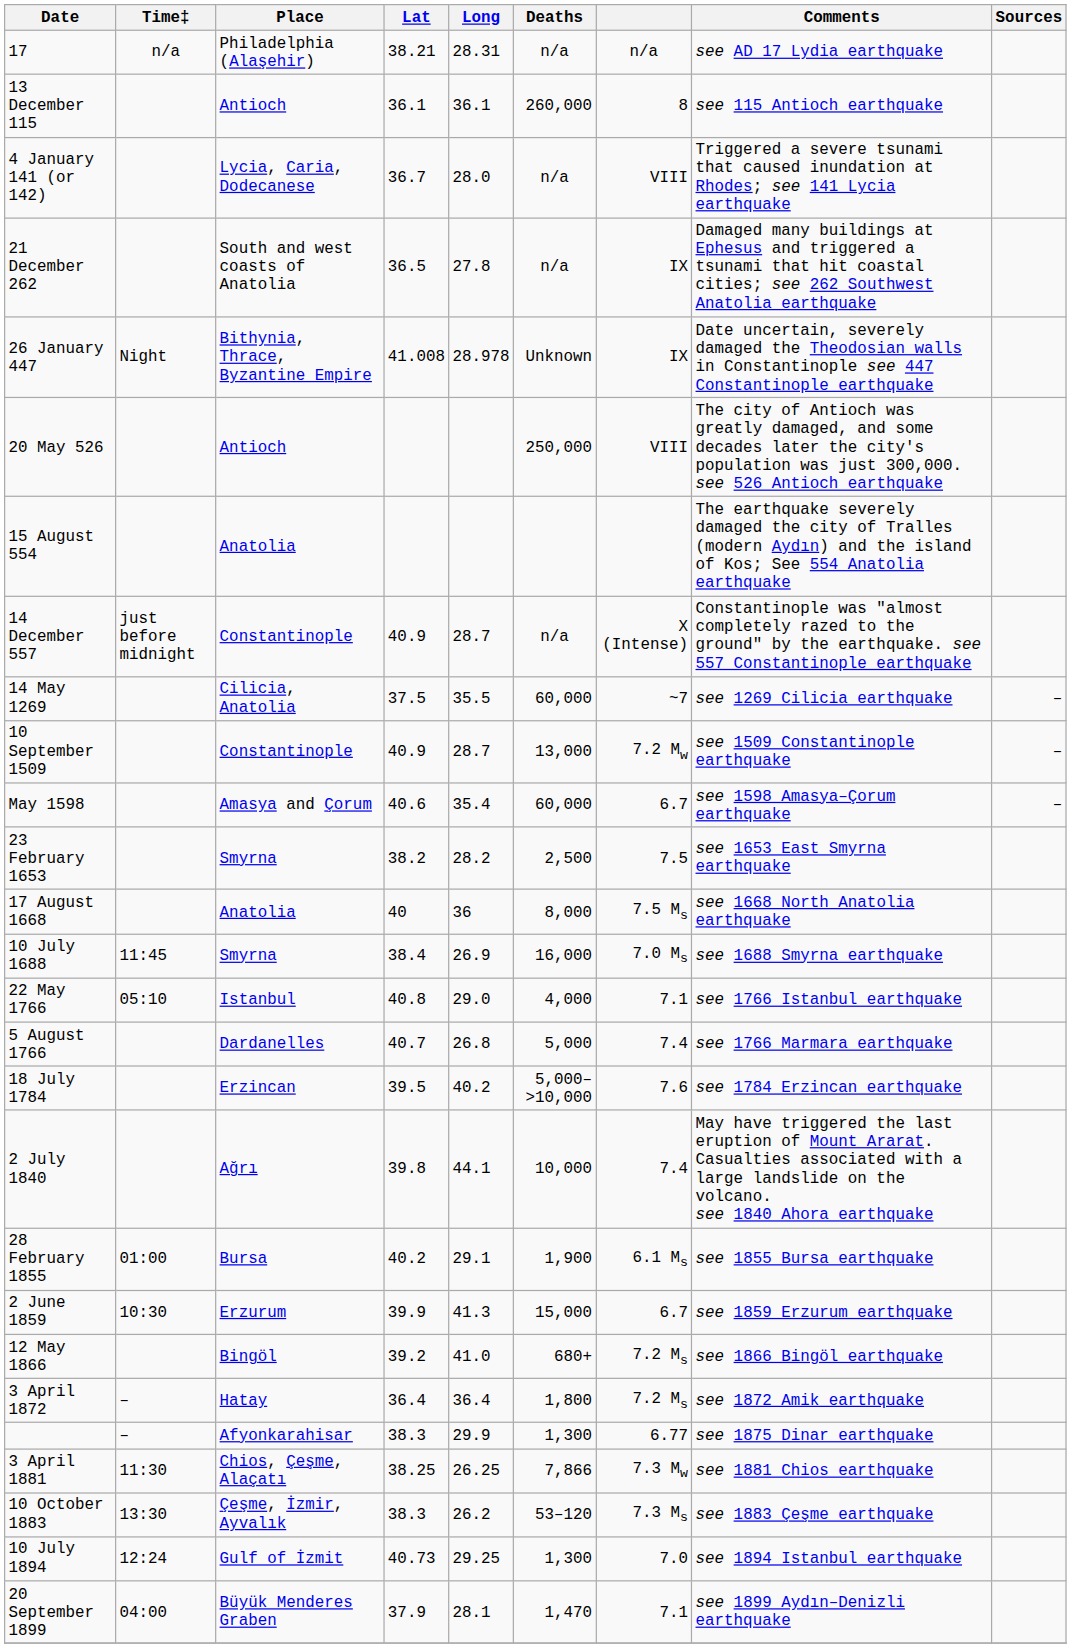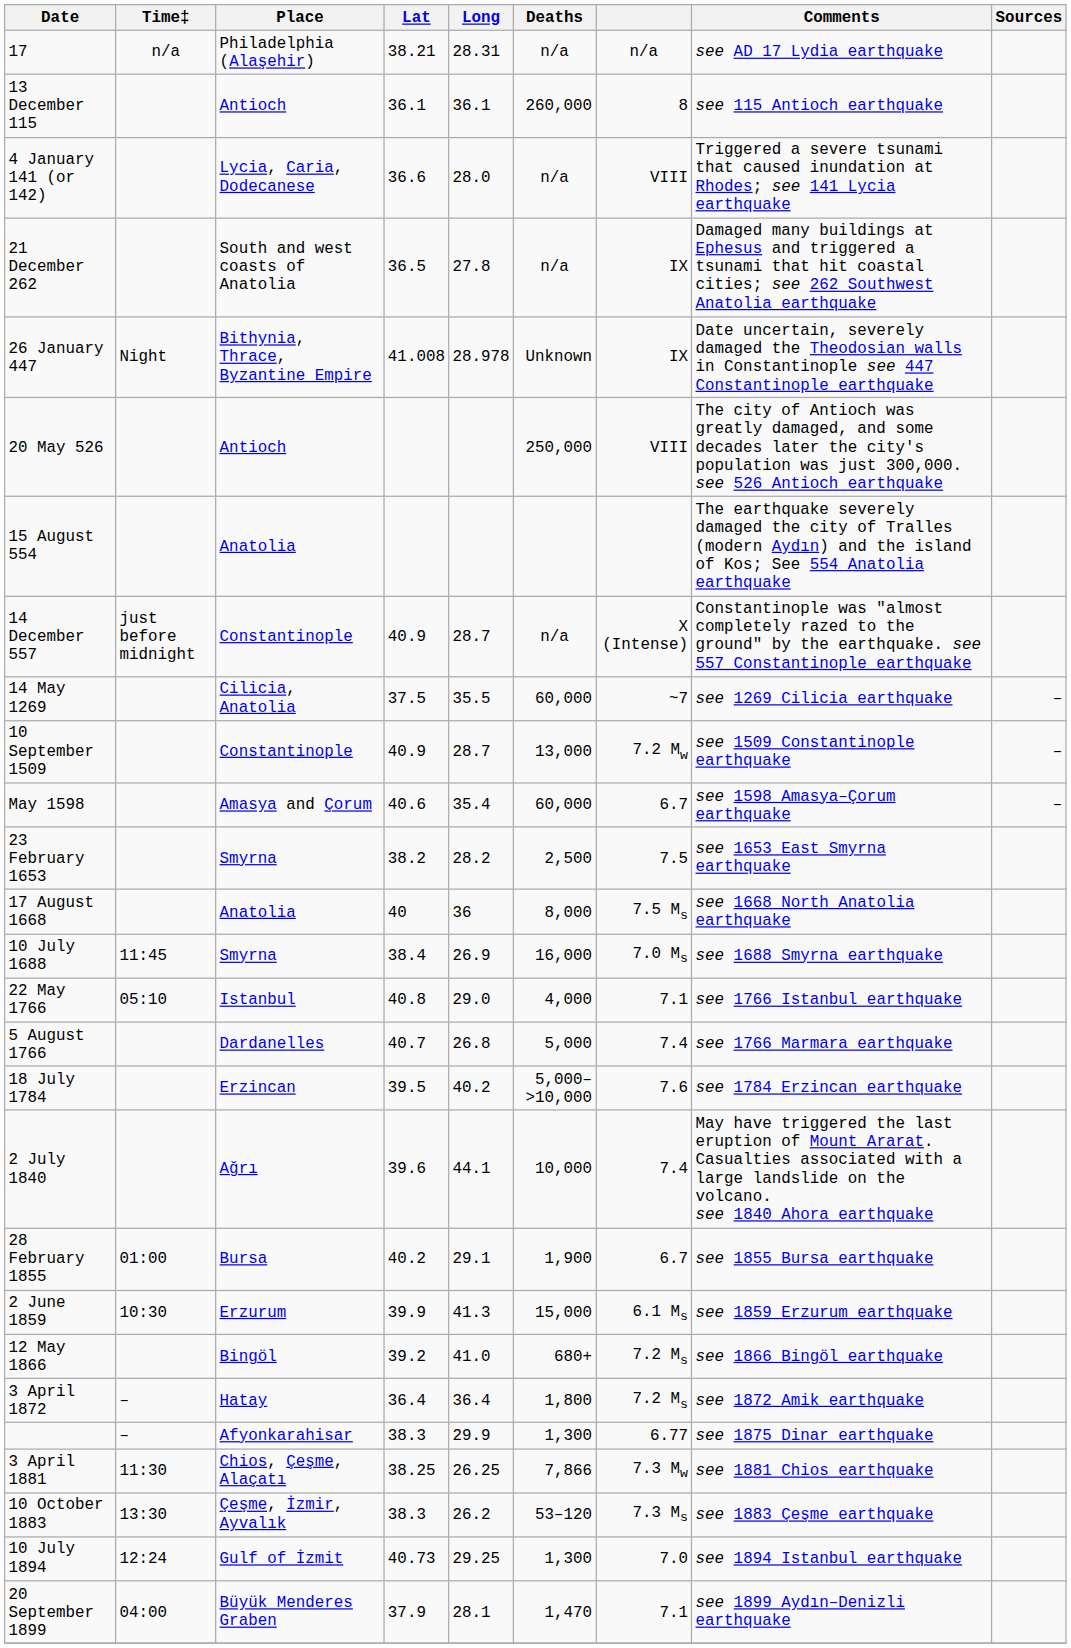 <table class="wikitable sortable">
 <tr>
 <th>Date</th>
 <th>Time‡</th>
 <th>Place</th>
 <th><a href='#'>Lat</a></th>
 <th><a href='#'>Long</a></th>
 <th data-sort-type=number>Deaths</th>
 <th></th>
 <th>Comments</th>
 <th>Sources<br></th>
 </tr>
 <tr>
 <td>17</td>
 <td align="center">n/a</td>
 <td>Philadelphia (<a href='#'>Alaşehir</a>)</td>
 <td>38.21</td>
 <td>28.31</td>
 <td align="center">n/a</td>
 <td align="center">n/a</td>
 <td><em>see</em> <a href='#'>AD 17 Lydia earthquake</a></td>
 <td align="right"></td>
 </tr>
 <tr>
 <td>13 December 115</td>
 <td></td>
 <td><a href='#'>Antioch</a></td>
 <td>36.1</td>
 <td>36.1</td>
 <td align="right">260,000</td>
 <td align="right">8</td>
 <td><em>see</em> <a href='#'>115 Antioch earthquake</a></td>
 <td align="right"></td>
 </tr>
 <tr>
 <td> 4 January 141 (or 142)</td>
 <td></td>
 <td><a href='#'>Lycia</a>, <a href='#'>Caria</a>, <a href='#'>Dodecanese</a></td>
-<td>36.7</td>
+<td>36.6</td>
 <td>28.0</td>
 <td align="center">n/a</td>
 <td align="right">VIII</td>
 <td>Triggered a severe tsunami that caused inundation at <a href='#'>Rhodes</a>; <em>see</em> <a href='#'>141 Lycia earthquake</a></td>
 <td align="right"></td>
 </tr>
 <tr>
 <td> 21 December 262</td>
 <td></td>
 <td>South and west coasts of Anatolia</td>
 <td>36.5</td>
 <td>27.8</td>
 <td align="center">n/a</td>
 <td align="right">IX</td>
 <td>Damaged many buildings at <a href='#'>Ephesus</a> and triggered a tsunami that hit coastal cities; <em>see</em> <a href='#'>262 Southwest Anatolia earthquake</a></td>
 <td align="right"></td>
 </tr>
 <tr>
 <td>26 January 447</td>
 <td>Night</td>
 <td><a href='#'>Bithynia</a>, <a href='#'>Thrace</a>, <a href='#'>Byzantine Empire</a></td>
 <td>41.008</td>
 <td>28.978</td>
 <td align="right">Unknown</td>
 <td align="right">IX</td>
 <td>Date uncertain, severely damaged the <a href='#'>Theodosian walls</a> in Constantinople <em>see</em> <a href='#'>447 Constantinople earthquake</a></td>
 <td align="right"></td>
 </tr>
 <tr>
 <td>20 May 526</td>
 <td></td>
 <td><a href='#'>Antioch</a></td>
 <td></td>
 <td></td>
 <td align="right">250,000</td>
 <td align="right">VIII</td>
 <td>The city of Antioch was greatly damaged, and some decades later the city's population was just 300,000. <em>see</em> <a href='#'>526 Antioch earthquake</a></td>
 <td align="right"></td>
 </tr>
 <tr>
 <td>15 August 554</td>
 <td></td>
 <td><a href='#'>Anatolia</a></td>
 <td></td>
 <td></td>
 <td></td>
 <td></td>
 <td>The earthquake severely damaged the city of Tralles (modern <a href='#'>Aydın</a>) and the island of Kos; See <a href='#'>554 Anatolia earthquake</a></td>
 <td align="right"></td>
 </tr>
 <tr>
 <td>14 December 557</td>
 <td>just before midnight</td>
 <td><a href='#'>Constantinople</a></td>
 <td>40.9</td>
 <td>28.7</td>
 <td align="center">n/a</td>
 <td align="right">X (Intense)</td>
 <td>Constantinople was "almost completely razed to the ground" by the earthquake. <em>see</em> <a href='#'>557 Constantinople earthquake</a></td>
 <td align="right"></td>
 </tr>
 <tr>
 <td> 14 May 1269</td>
 <td></td>
 <td><a href='#'>Cilicia</a>, <a href='#'>Anatolia</a></td>
 <td>37.5</td>
 <td>35.5</td>
 <td align="right">60,000</td>
 <td align="right">~7</td>
 <td><em>see</em> <a href='#'>1269 Cilicia earthquake</a></td>
 <td align="right">–</td>
 </tr>
 <tr>
 <td>10 September 1509</td>
 <td></td>
 <td><a href='#'>Constantinople</a></td>
 <td>40.9</td>
 <td>28.7</td>
 <td align="right">13,000</td>
 <td align="right">7.2 M<sub>w</sub></td>
 <td><em>see</em> <a href='#'>1509 Constantinople earthquake</a></td>
 <td align="right">–</td>
 </tr>
 <tr>
 <td>May 1598</td>
 <td></td>
 <td><a href='#'>Amasya</a> and <a href='#'>Çorum</a></td>
 <td>40.6</td>
 <td>35.4</td>
 <td align="right">60,000</td>
 <td align="right">6.7 </td>
 <td><em>see</em> <a href='#'>1598 Amasya–Çorum earthquake</a></td>
 <td align="right">–</td>
 </tr>
 <tr>
 <td>23 February 1653</td>
 <td></td>
 <td><a href='#'>Smyrna</a></td>
 <td>38.2</td>
 <td>28.2</td>
 <td align="right">2,500</td>
 <td align="right">7.5</td>
 <td><em>see</em> <a href='#'>1653 East Smyrna earthquake</a></td>
 <td align="right"></td>
 </tr>
 <tr>
 <td>17 August 1668</td>
 <td></td>
 <td><a href='#'>Anatolia</a></td>
 <td>40</td>
 <td>36</td>
 <td align="right">8,000</td>
 <td align="right">7.5 M<sub>s</sub></td>
 <td><em>see</em> <a href='#'>1668 North Anatolia earthquake</a></td>
 <td align="right"></td>
 </tr>
 <tr>
 <td>10 July 1688</td>
 <td>11:45</td>
 <td><a href='#'>Smyrna</a></td>
 <td>38.4</td>
 <td>26.9</td>
 <td align="right">16,000</td>
 <td align="right">7.0 M<sub>s</sub></td>
 <td><em>see</em> <a href='#'>1688 Smyrna earthquake</a></td>
 <td align="right"></td>
 </tr>
 <tr>
 <td>22 May 1766</td>
 <td>05:10</td>
 <td><a href='#'>Istanbul</a></td>
 <td>40.8</td>
 <td>29.0</td>
 <td align="right">4,000</td>
 <td align="right">7.1 </td>
 <td><em>see</em> <a href='#'>1766 Istanbul earthquake</a></td>
 <td align="right"></td>
 </tr>
 <tr>
 <td>5 August 1766</td>
 <td></td>
 <td><a href='#'>Dardanelles</a></td>
 <td>40.7</td>
 <td>26.8</td>
 <td align="right">5,000</td>
 <td align="right">7.4 </td>
 <td><em>see</em> <a href='#'>1766 Marmara earthquake</a></td>
 <td align="right"></td>
 </tr>
 <tr>
 <td>18 July 1784</td>
 <td></td>
 <td><a href='#'>Erzincan</a></td>
 <td>39.5</td>
 <td>40.2</td>
 <td align="right">5,000–>10,000</td>
 <td align="right">7.6 </td>
 <td><em>see</em> <a href='#'>1784 Erzincan earthquake</a></td>
 <td align="right"></td>
 </tr>
 <tr>
 <td>2 July 1840</td>
 <td></td>
 <td><a href='#'>Ağrı</a></td>
-<td>39.8</td>
+<td>39.6</td>
 <td>44.1</td>
 <td align="right">10,000</td>
 <td align="right">7.4 </td>
 <td>May have triggered the last eruption of <a href='#'>Mount Ararat</a>. Casualties associated with a large landslide on the volcano.<br><em>see</em> <a href='#'>1840 Ahora earthquake</a></td>
 <td align="right"></td>
 </tr>
 <tr>
 <td>28 February 1855</td>
 <td>01:00</td>
 <td><a href='#'>Bursa</a></td>
 <td>40.2</td>
 <td>29.1</td>
 <td align="right">1,900</td>
-<td align="right">6.1 M<sub>s</sub></td>
+<td align="right">6.7</td>
 <td><em>see</em> <a href='#'>1855 Bursa earthquake</a></td>
 <td align="right"></td>
 </tr>
 <tr>
 <td>2 June 1859</td>
 <td>10:30</td>
 <td><a href='#'>Erzurum</a></td>
 <td>39.9</td>
 <td>41.3</td>
 <td align="right">15,000</td>
-<td align="right">6.7</td>
+<td align="right">6.1 M<sub>s</sub></td>
 <td><em>see</em> <a href='#'>1859 Erzurum earthquake</a></td>
 <td align="right"></td>
 </tr>
 <tr>
 <td>12 May 1866</td>
 <td></td>
 <td><a href='#'>Bingöl</a></td>
 <td>39.2</td>
 <td>41.0</td>
 <td align="right">680+</td>
 <td align="right">7.2 M<sub>s</sub></td>
 <td><em>see</em> <a href='#'>1866 Bingöl earthquake</a></td>
 <td align="right"></td>
 </tr>
 <tr>
 <td>3 April 1872</td>
 <td>–</td>
 <td><a href='#'>Hatay</a></td>
 <td>36.4</td>
 <td>36.4</td>
 <td align="right">1,800</td>
 <td align="right">7.2 M<sub>s</sub></td>
 <td><em>see</em> <a href='#'>1872 Amik earthquake</a></td>
 <td align="right"></td>
 </tr>
 <tr>
 <td></td>
 <td>–</td>
 <td><a href='#'>Afyonkarahisar</a></td>
 <td>38.3</td>
 <td>29.9</td>
 <td align="right">1,300</td>
 <td align="right">6.77 </td>
 <td><em>see</em> <a href='#'>1875 Dinar earthquake</a></td>
 <td align="right"></td>
 </tr>
 <tr>
 <td>3 April 1881</td>
 <td>11:30</td>
 <td><a href='#'>Chios</a>, <a href='#'>Çeşme</a>, <a href='#'>Alaçatı</a></td>
 <td>38.25</td>
 <td>26.25</td>
 <td align="right">7,866</td>
 <td align="right">7.3 M<sub>w</sub></td>
 <td><em>see</em> <a href='#'>1881 Chios earthquake</a></td>
 <td align="right"></td>
 </tr>
 <tr>
 <td>10 October 1883</td>
 <td>13:30</td>
 <td><a href='#'>Çeşme</a>, <a href='#'>İzmir</a>, <a href='#'>Ayvalık</a></td>
 <td>38.3</td>
 <td>26.2</td>
 <td align="right">53–120</td>
 <td align="right">7.3 M<sub>s</sub></td>
 <td><em>see</em> <a href='#'>1883 Çeşme earthquake</a></td>
 <td align="right"></td>
 </tr>
 <tr>
 <td>10 July 1894</td>
 <td>12:24</td>
 <td><a href='#'>Gulf of İzmit</a></td>
 <td>40.73</td>
 <td>29.25</td>
 <td align="right">1,300</td>
 <td align="right">7.0</td>
 <td><em>see</em> <a href='#'>1894 Istanbul earthquake</a></td>
 <td align="right"></td>
 </tr>
 <tr>
 <td>20 September 1899</td>
 <td>04:00</td>
 <td><a href='#'>Büyük Menderes Graben</a></td>
 <td>37.9</td>
 <td>28.1</td>
 <td align="right">1,470</td>
 <td align="right">7.1</td>
 <td><em>see</em> <a href='#'>1899 Aydın–Denizli earthquake</a></td>
 <td align="right"></td>
 </tr>
 <tr>
 </tr>
 </table>
